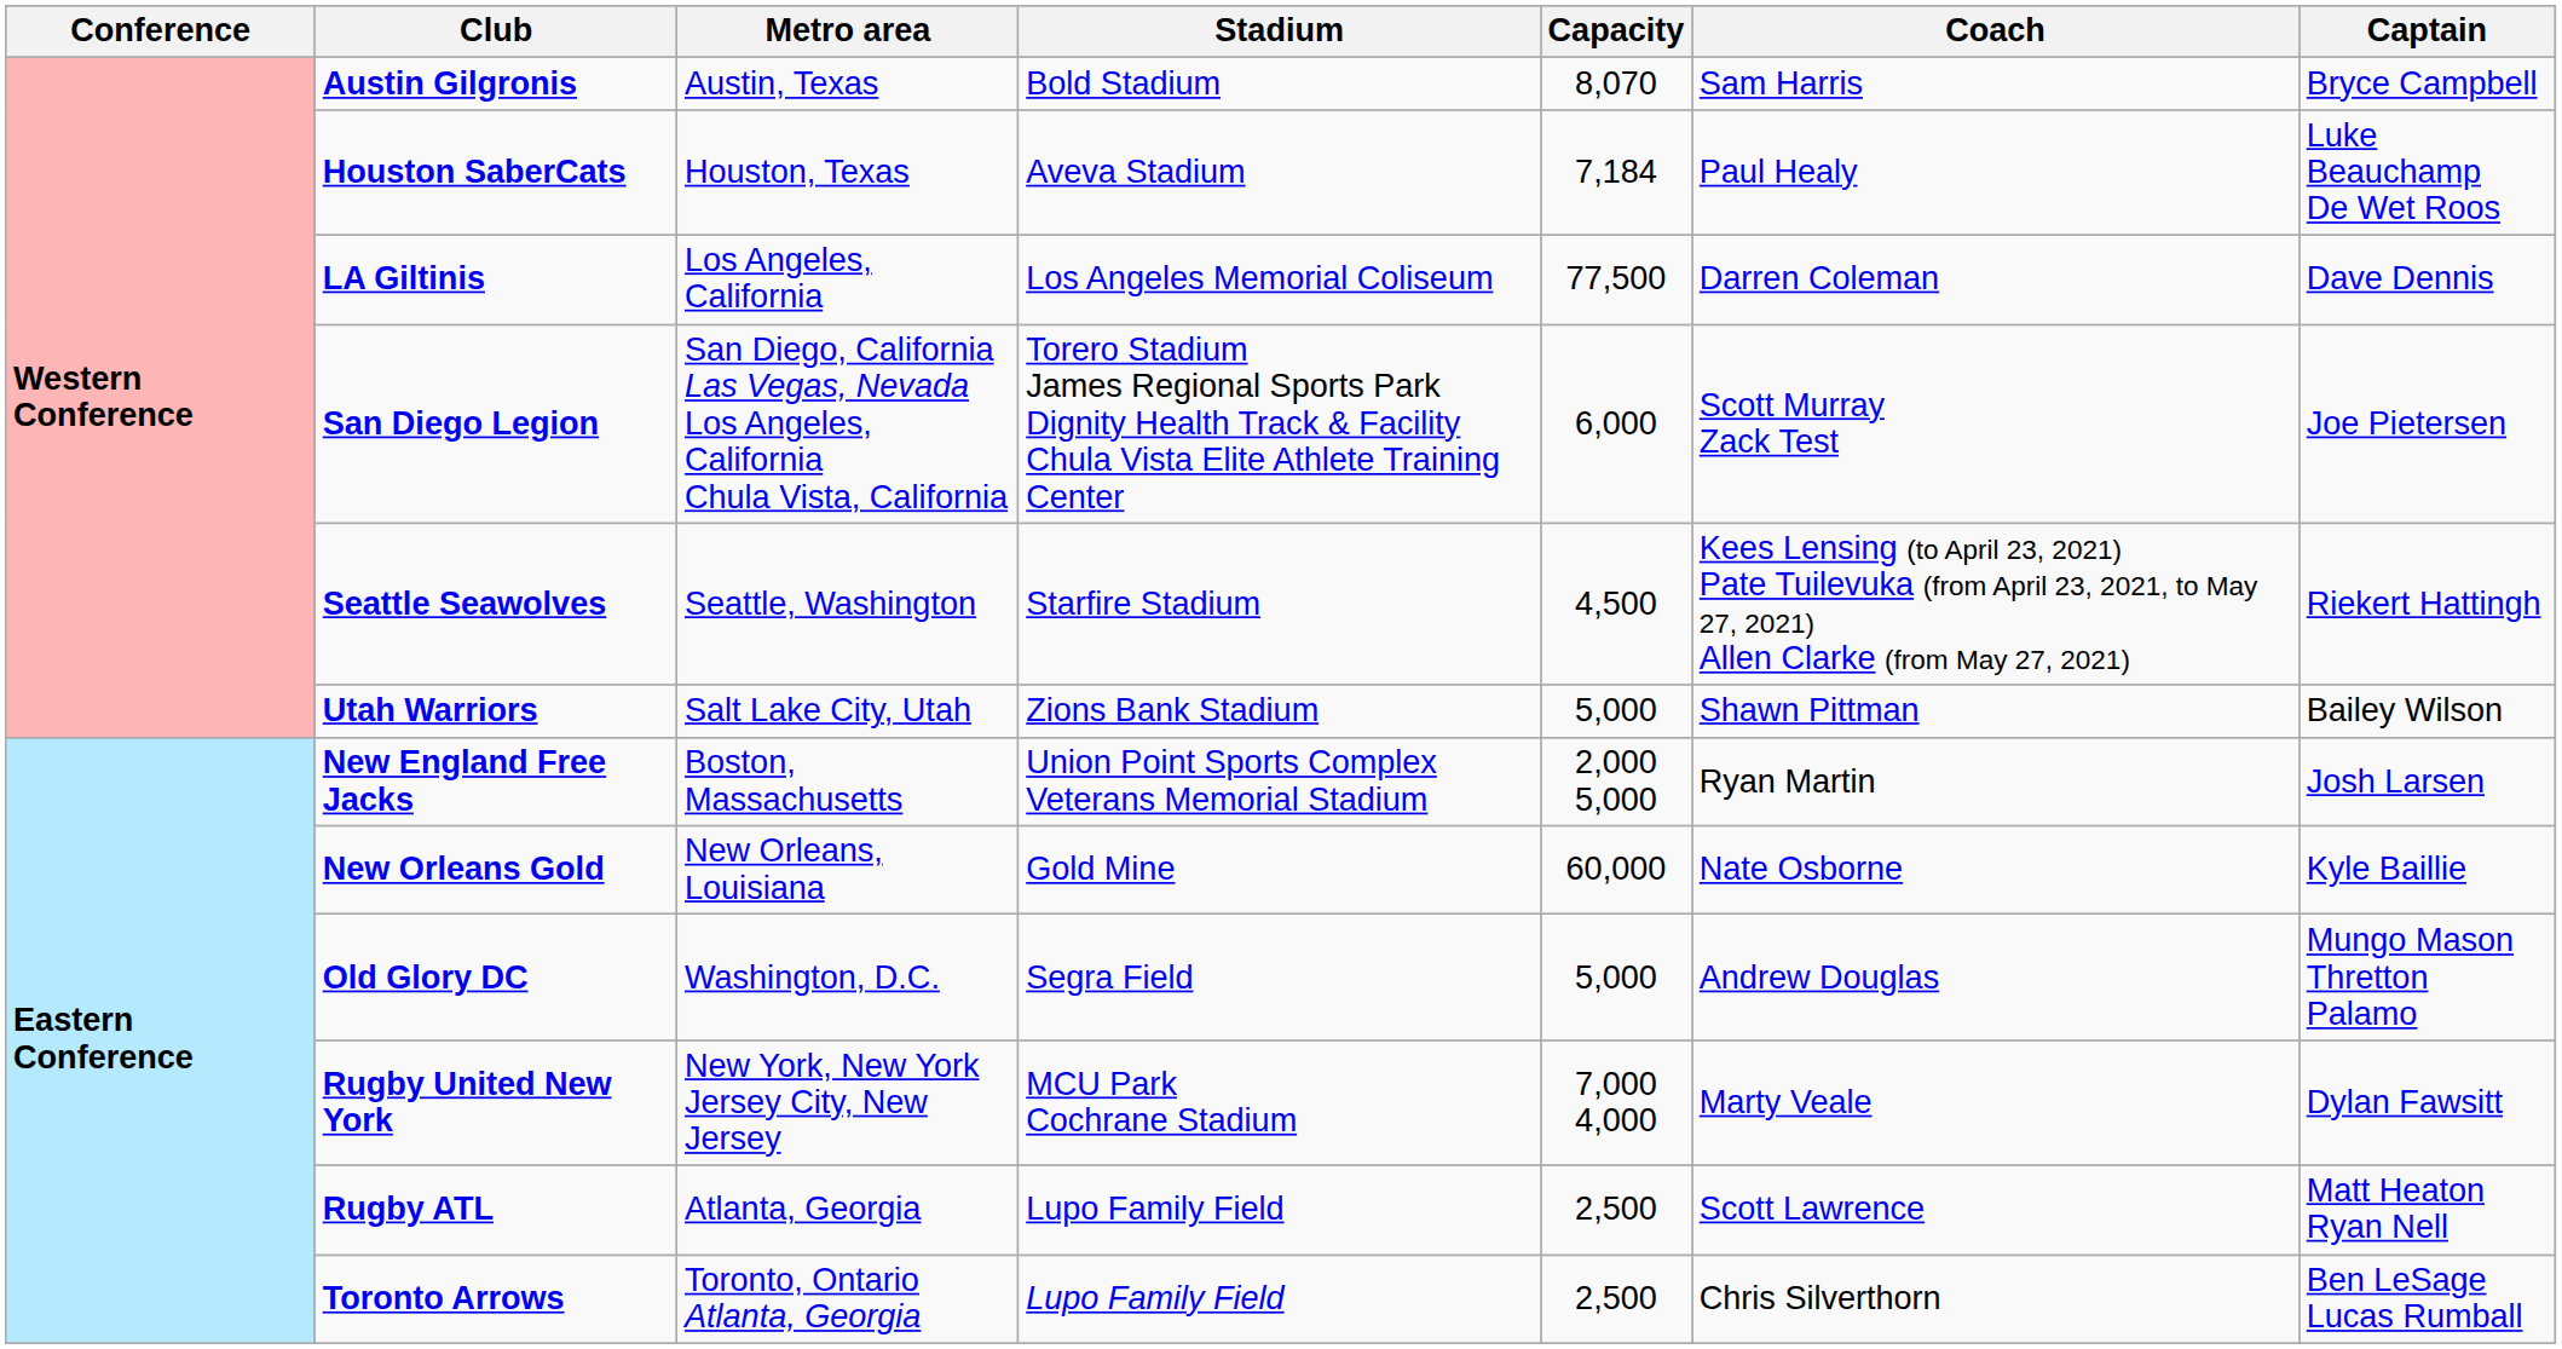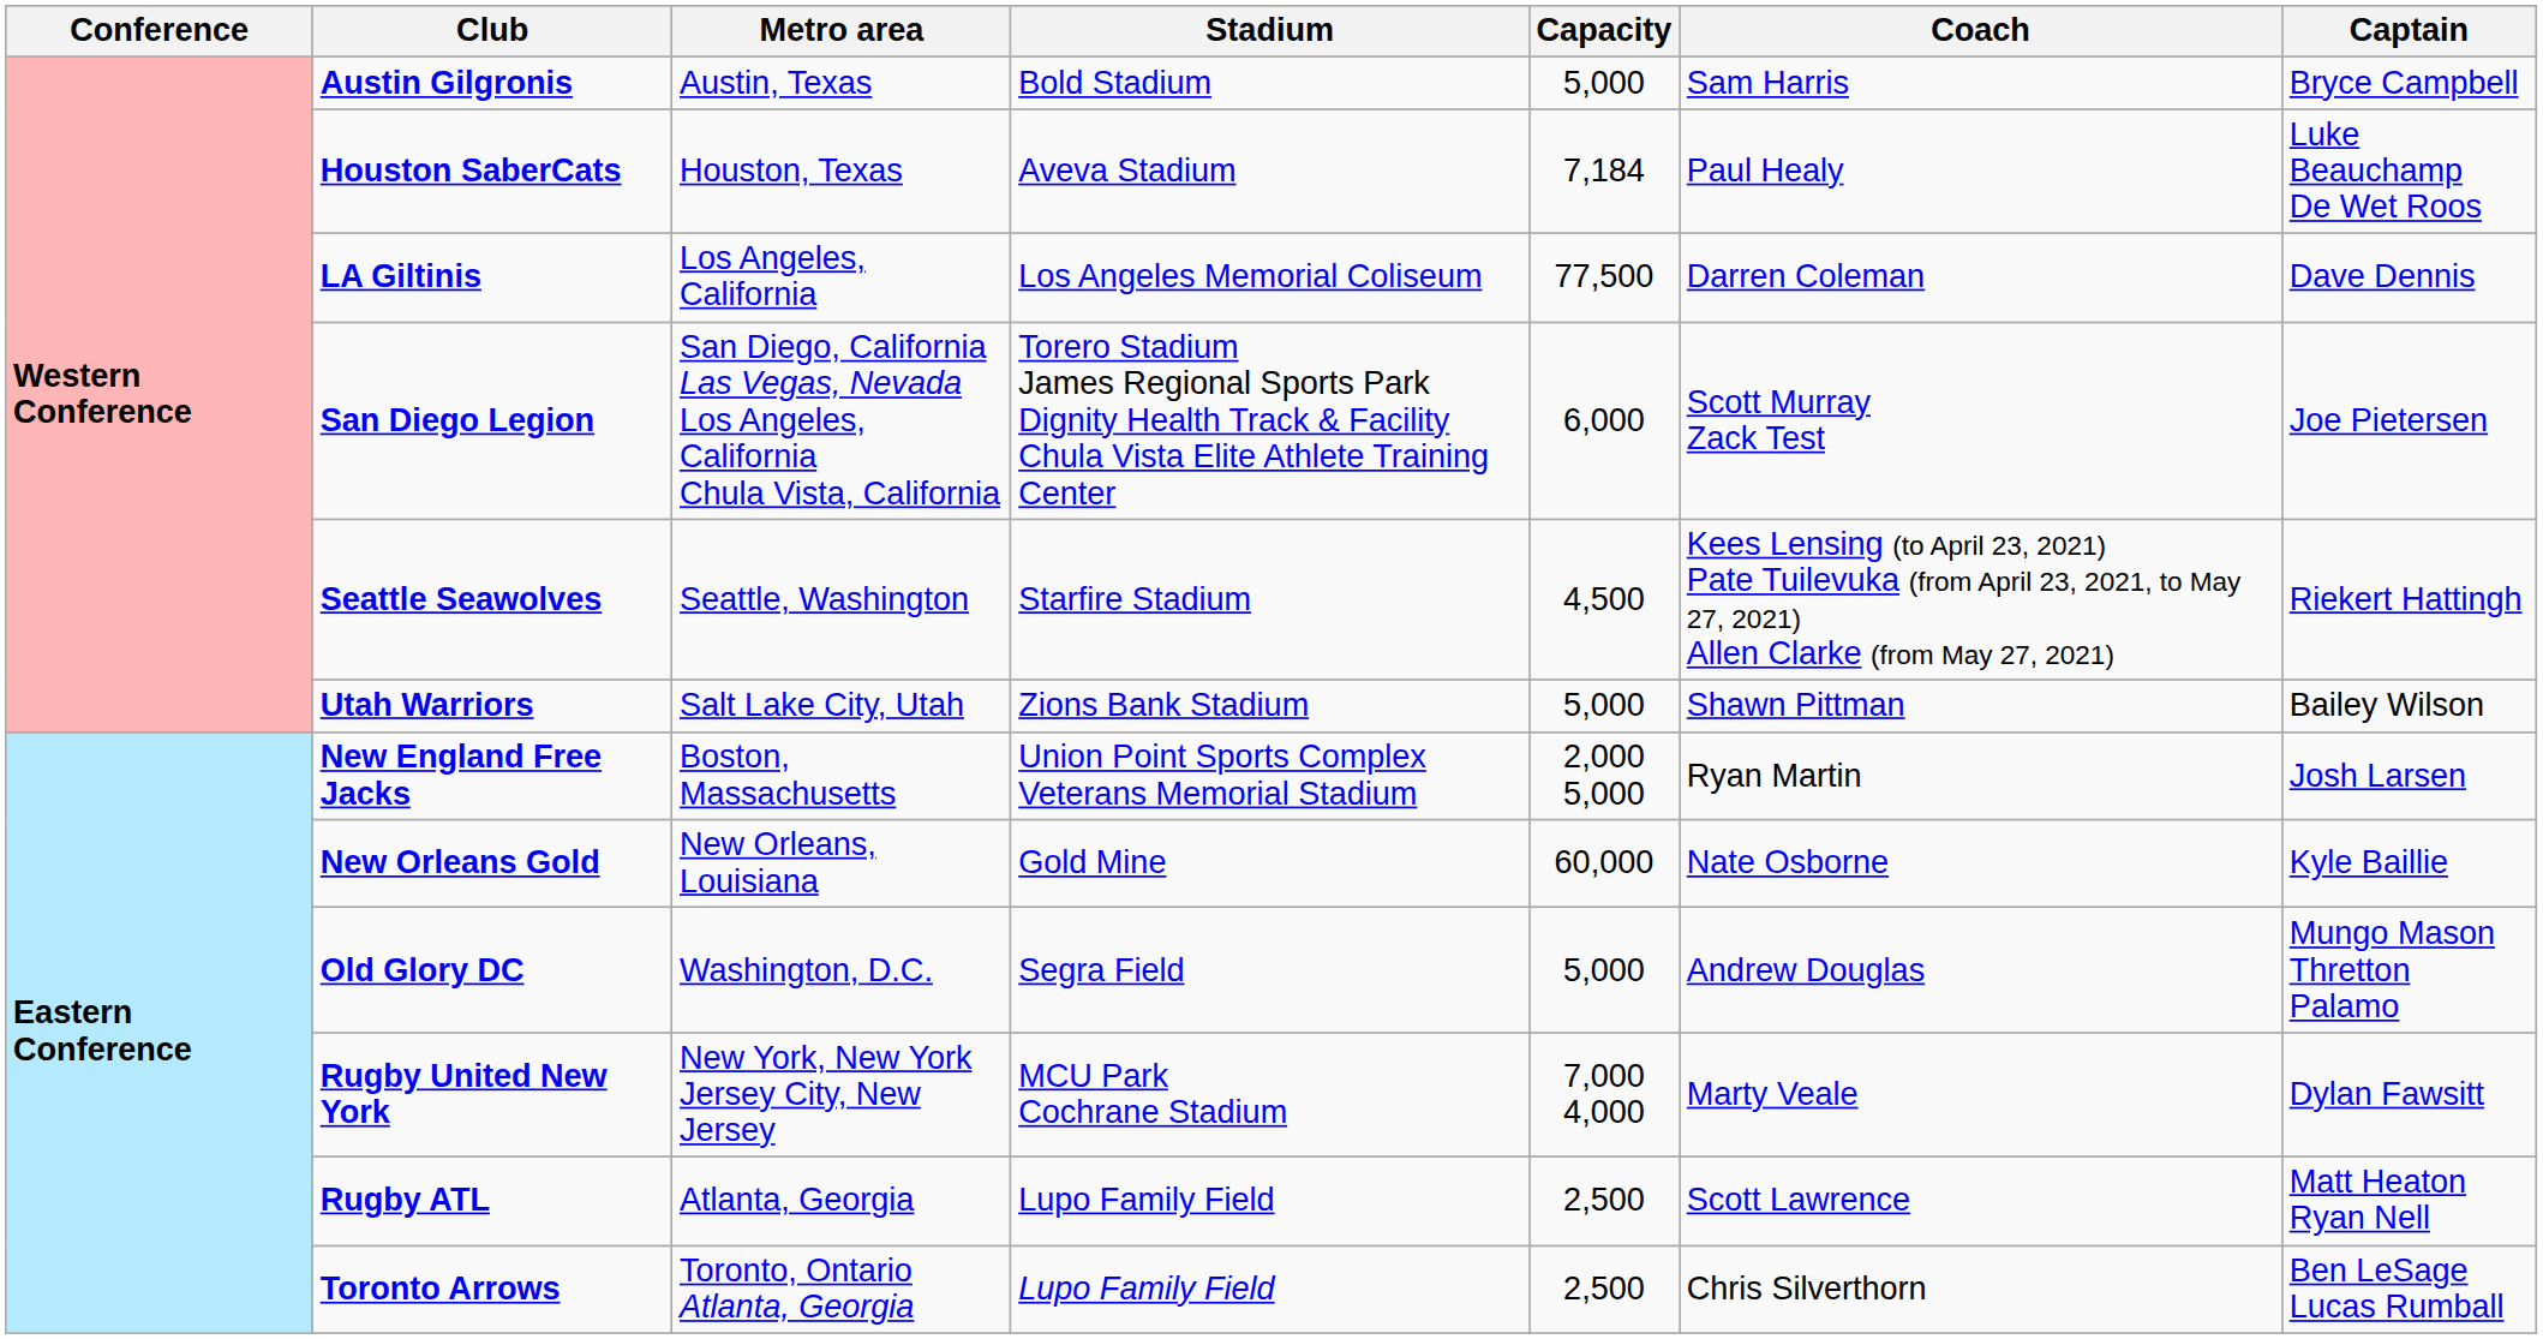 <table class="wikitable sortable">
 <tr>
 <th>Conference</th>
 <th>Club</th>
 <th>Metro area</th>
 <th>Stadium</th>
 <th>Capacity</th>
 <th>Coach</th>
 <th>Captain</th>
 </tr>
 <tr>
 <td style="background:#fdb5b5;"  rowspan="6"><strong>Western Conference</strong></td>
 <td><strong><a href='#'>Austin Gilgronis</a></strong></td>
 <td><a href='#'>Austin, Texas</a></td>
 <td><a href='#'>Bold Stadium</a></td>
-<td align=center>8,070</td>
+<td align=center>5,000</td>
 <td> <a href='#'>Sam Harris</a></td>
 <td> <a href='#'>Bryce Campbell</a></td>
 </tr>
 <tr>
 <td><strong><a href='#'>Houston SaberCats</a></strong></td>
 <td><a href='#'>Houston, Texas</a></td>
 <td><a href='#'>Aveva Stadium</a></td>
 <td align=center>7,184</td>
 <td> <a href='#'>Paul Healy</a></td>
 <td> <a href='#'>Luke Beauchamp</a> <br>  <a href='#'>De Wet Roos</a></td>
 </tr>
 <tr>
 <td><strong><a href='#'>LA Giltinis</a></strong></td>
 <td><a href='#'>Los Angeles, California</a></td>
 <td><a href='#'>Los Angeles Memorial Coliseum</a></td>
 <td align=center>77,500</td>
 <td> <a href='#'>Darren Coleman</a></td>
 <td> <a href='#'>Dave Dennis</a></td>
 </tr>
 <tr>
 <td><strong><a href='#'>San Diego Legion</a></strong></td>
 <td><a href='#'>San Diego, California</a><br><em><a href='#'>Las Vegas, Nevada</a></em> <br> <a href='#'>Los Angeles, California</a> <br> <a href='#'>Chula Vista, California</a></td>
 <td><a href='#'>Torero Stadium</a> <br> James Regional Sports Park <br> <a href='#'>Dignity Health Track & Facility</a> <br> <a href='#'>Chula Vista Elite Athlete Training Center</a></td>
 <td align="center">6,000</td>
 <td> <a href='#'>Scott Murray</a> <br>  <a href='#'>Zack Test</a></td>
 <td> <a href='#'>Joe Pietersen</a></td>
 </tr>
 <tr>
 <td><strong><a href='#'>Seattle Seawolves</a></strong></td>
 <td><a href='#'>Seattle, Washington</a></td>
 <td><a href='#'>Starfire Stadium</a></td>
 <td align="center">4,500</td>
 <td> <a href='#'>Kees Lensing</a> <small>(to April 23, 2021)</small> <br>  <a href='#'>Pate Tuilevuka</a> <small>(from April 23, 2021, to May 27, 2021)</small> <br>  <a href='#'>Allen Clarke</a> <small>(from May 27, 2021)</small></td>
 <td> <a href='#'>Riekert Hattingh</a></td>
 </tr>
 <tr>
 <td><strong><a href='#'>Utah Warriors</a></strong></td>
 <td><a href='#'>Salt Lake City, Utah</a></td>
 <td><a href='#'>Zions Bank Stadium</a></td>
 <td align="center">5,000</td>
 <td> <a href='#'>Shawn Pittman</a></td>
 <td> Bailey Wilson</td>
 </tr>
 <tr>
 <td style="background:#b5e9fd;" rowspan="7"><strong>Eastern Conference</strong></td>
 <td><strong><a href='#'>New England Free Jacks</a></strong></td>
 <td><a href='#'>Boston, Massachusetts</a></td>
 <td><a href='#'>Union Point Sports Complex</a><br><a href='#'>Veterans Memorial Stadium</a></td>
 <td align=center>2,000<br>5,000</td>
 <td> Ryan Martin</td>
 <td> <a href='#'>Josh Larsen</a></td>
 </tr>
 <tr>
 <td><strong><a href='#'>New Orleans Gold</a></strong></td>
 <td><a href='#'>New Orleans, Louisiana</a></td>
 <td style="padding-right:2px;"><a href='#'>Gold Mine</a></td>
 <td align=center>60,000</td>
 <td> <a href='#'>Nate Osborne</a></td>
 <td> <a href='#'>Kyle Baillie</a></td>
 </tr>
 <tr>
 <td><strong><a href='#'>Old Glory DC</a></strong></td>
 <td><a href='#'>Washington, D.C.</a></td>
 <td><a href='#'>Segra Field</a></td>
 <td align=center>5,000</td>
 <td> <a href='#'>Andrew Douglas</a></td>
 <td> <a href='#'>Mungo Mason</a> <br>  <a href='#'>Thretton Palamo</a></td>
 </tr>
 <tr>
 <td><strong><a href='#'>Rugby United New York</a></strong></td>
 <td><a href='#'>New York, New York</a> <br> <a href='#'>Jersey City, New Jersey</a></td>
 <td><a href='#'>MCU Park</a> <br>	<a href='#'>Cochrane Stadium</a></td>
 <td align=center>7,000 <br> 4,000</td>
 <td> <a href='#'>Marty Veale</a></td>
 <td> <a href='#'>Dylan Fawsitt</a></td>
 </tr>
 <tr>
 <td><strong><a href='#'>Rugby ATL</a></strong></td>
 <td><a href='#'>Atlanta, Georgia</a></td>
 <td><a href='#'>Lupo Family Field</a></td>
 <td align=center>2,500</td>
 <td> <a href='#'>Scott Lawrence</a></td>
 <td> <a href='#'>Matt Heaton</a> <br>  <a href='#'>Ryan Nell</a></td>
 </tr>
 <tr>
 <td rowspan="2"><strong><a href='#'>Toronto Arrows</a></strong></td>
 <td rowspan="2"><a href='#'>Toronto, Ontario</a><br><em><a href='#'>Atlanta, Georgia</a></em></td>
 <td rowspan=2><em><a href='#'>Lupo Family Field</a></em></td>
 <td align=center>2,500</td>
 <td rowspan=2> Chris Silverthorn</td>
 <td rowspan=2> <a href='#'>Ben LeSage</a> <br>  <a href='#'>Lucas Rumball</a></td>
 </tr>
 </table>
